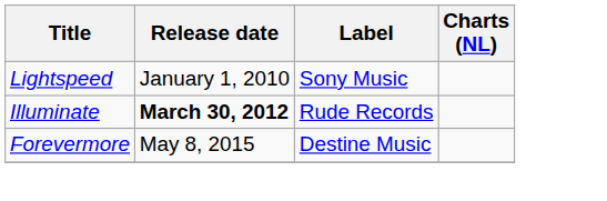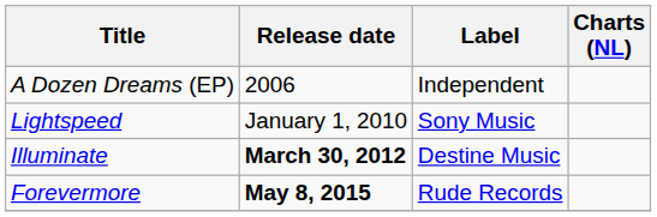 <table class="wikitable" border="1">
 <tr>
 <th>Title</th>
 <th>Release date</th>
 <th>Label</th>
 <th>Charts <br>(<a href='#'>NL</a>)<br></th>
+</tr>
+<tr>
+<td><em>A Dozen Dreams</em> (EP)</td>
+<td>2006</td>
+<td>Independent</td>
+<td></td>
 </tr>
 <tr>
 <td><em><a href='#'>Lightspeed</a></em></td>
 <td>January 1, 2010</td>
 <td><a href='#'>Sony Music</a></td>
 <td></td>
 </tr>
 <tr>
 <td><em><a href='#'>Illuminate</a></em></td>
 <td><strong>March 30, 2012</strong></td>
-<td><a href='#'>Rude Records</a></td>
+<td><a href='#'>Destine Music</a></td>
 <td></td>
 </tr>
 <tr>
 <td><em><a href='#'>Forevermore</a></em></td>
-<td>May 8, 2015</td>
-<td><a href='#'>Destine Music</a></td>
+<td><strong>May 8, 2015</strong></td>
+<td><a href='#'>Rude Records</a></td>
 <td></td>
 </tr>
 <tr>
 </tr>
 </table>
